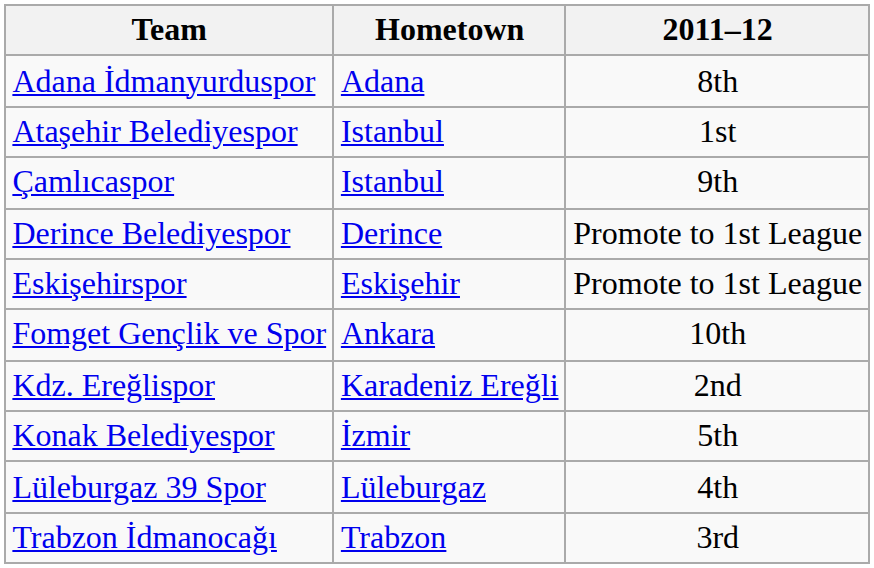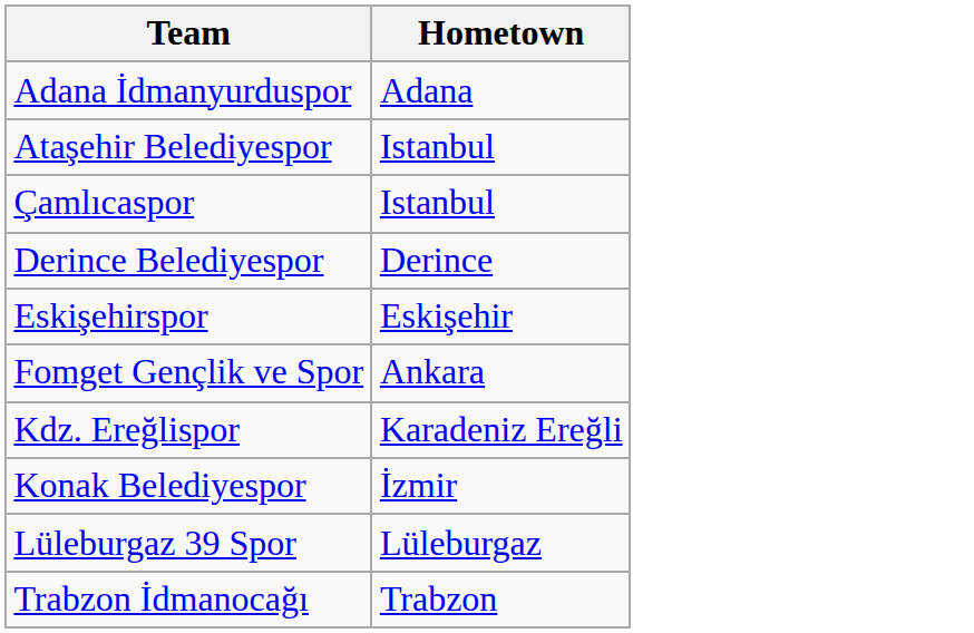 <table class="wikitable sortable">
 <tr>
 <th>Team</th>
 <th>Hometown</th>
-<th data-sort-type="number">2011–12</th>
 </tr>
 <tr>
 <td><a href='#'>Adana İdmanyurduspor</a></td>
 <td><a href='#'>Adana</a></td>
-<td align=center>8th</td>
 </tr>
 <tr>
 <td><a href='#'>Ataşehir Belediyespor</a></td>
 <td><a href='#'>Istanbul</a></td>
-<td align=center>1st</td>
 </tr>
 <tr>
 <td><a href='#'>Çamlıcaspor</a></td>
 <td><a href='#'>Istanbul</a></td>
-<td align=center>9th</td>
 </tr>
 <tr>
 <td><a href='#'>Derince Belediyespor</a></td>
 <td><a href='#'>Derince</a></td>
-<td align=center>Promote to 1st League</td>
 </tr>
 <tr>
 <td><a href='#'>Eskişehirspor</a></td>
 <td><a href='#'>Eskişehir</a></td>
-<td align=center>Promote to 1st League</td>
 </tr>
 <tr>
 <td><a href='#'>Fomget Gençlik ve Spor</a></td>
 <td><a href='#'>Ankara</a></td>
-<td align=center>10th</td>
 </tr>
 <tr>
 <td><a href='#'>Kdz. Ereğlispor</a></td>
 <td><a href='#'>Karadeniz Ereğli</a></td>
-<td align=center>2nd</td>
 </tr>
 <tr>
 <td><a href='#'>Konak Belediyespor</a></td>
 <td><a href='#'>İzmir</a></td>
-<td align=center>5th</td>
 </tr>
 <tr>
 <td><a href='#'>Lüleburgaz 39 Spor</a></td>
 <td><a href='#'>Lüleburgaz</a></td>
-<td align=center>4th</td>
 </tr>
 <tr>
 <td><a href='#'>Trabzon İdmanocağı</a></td>
 <td><a href='#'>Trabzon</a></td>
-<td align=center>3rd</td>
 </tr>
 </table>
